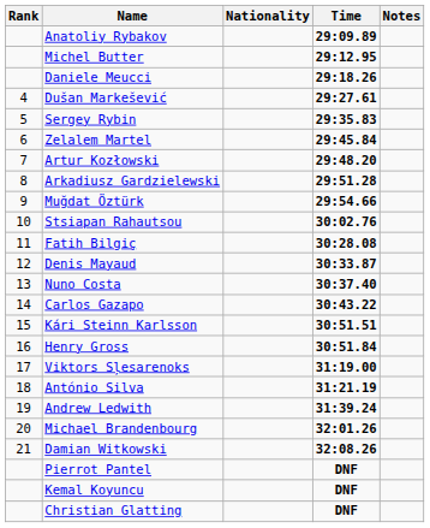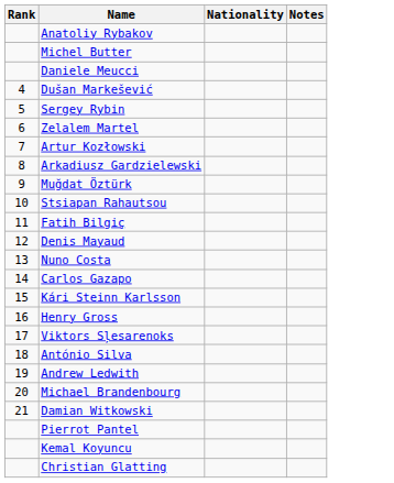 <table class="wikitable sortable" style="text-align:center">
 <tr>
 <th>Rank</th>
 <th>Name</th>
 <th>Nationality</th>
-<th>Time</th>
 <th>Notes</th>
 </tr>
 <tr>
 <td></td>
 <td align=left><a href='#'>Anatoliy Rybakov</a></td>
 <td align=left></td>
-<td><strong>29:09.89</strong></td>
 <td></td>
 </tr>
 <tr>
 <td></td>
 <td align=left><a href='#'>Michel Butter</a></td>
 <td align=left></td>
-<td><strong>29:12.95</strong></td>
 <td></td>
 </tr>
 <tr>
 <td></td>
 <td align=left><a href='#'>Daniele Meucci</a></td>
 <td align=left></td>
-<td><strong>29:18.26</strong></td>
 <td></td>
 </tr>
 <tr>
 <td>4</td>
 <td align=left><a href='#'>Dušan Markešević</a></td>
 <td align=left></td>
-<td><strong>29:27.61</strong></td>
 <td></td>
 </tr>
 <tr>
 <td>5</td>
 <td align=left><a href='#'>Sergey Rybin</a></td>
 <td align=left></td>
-<td><strong>29:35.83</strong></td>
 <td></td>
 </tr>
 <tr>
 <td>6</td>
 <td align=left><a href='#'>Zelalem Martel</a></td>
 <td align=left></td>
-<td><strong>29:45.84</strong></td>
 <td></td>
 </tr>
 <tr>
 <td>7</td>
 <td align=left><a href='#'>Artur Kozłowski</a></td>
 <td align=left></td>
-<td><strong>29:48.20</strong></td>
 <td></td>
 </tr>
 <tr>
 <td>8</td>
 <td align=left><a href='#'>Arkadiusz Gardzielewski</a></td>
 <td align=left></td>
-<td><strong>29:51.28</strong></td>
 <td></td>
 </tr>
 <tr>
 <td>9</td>
 <td align=left><a href='#'>Muğdat Öztürk</a></td>
 <td align=left></td>
-<td><strong>29:54.66</strong></td>
 <td></td>
 </tr>
 <tr>
 <td>10</td>
 <td align=left><a href='#'>Stsiapan Rahautsou</a></td>
 <td align=left></td>
-<td><strong>30:02.76</strong></td>
 <td></td>
 </tr>
 <tr>
 <td>11</td>
 <td align=left><a href='#'>Fatih Bilgiç</a></td>
 <td align=left></td>
-<td><strong>30:28.08</strong></td>
 <td></td>
 </tr>
 <tr>
 <td>12</td>
 <td align=left><a href='#'>Denis Mayaud</a></td>
 <td align=left></td>
-<td><strong>30:33.87</strong></td>
 <td></td>
 </tr>
 <tr>
 <td>13</td>
 <td align=left><a href='#'>Nuno Costa</a></td>
 <td align=left></td>
-<td><strong>30:37.40</strong></td>
 <td></td>
 </tr>
 <tr>
 <td>14</td>
 <td align=left><a href='#'>Carlos Gazapo</a></td>
 <td align=left></td>
-<td><strong>30:43.22</strong></td>
 <td></td>
 </tr>
 <tr>
 <td>15</td>
 <td align=left><a href='#'>Kári Steinn Karlsson</a></td>
 <td align=left></td>
-<td><strong>30:51.51</strong></td>
 <td></td>
 </tr>
 <tr>
 <td>16</td>
 <td align=left><a href='#'>Henry Gross</a></td>
 <td align=left></td>
-<td><strong>30:51.84</strong></td>
 <td></td>
 </tr>
 <tr>
 <td>17</td>
 <td align=left><a href='#'>Viktors Sļesarenoks</a></td>
 <td align=left></td>
-<td><strong>31:19.00</strong></td>
 <td></td>
 </tr>
 <tr>
 <td>18</td>
 <td align=left><a href='#'>António Silva</a></td>
 <td align=left></td>
-<td><strong>31:21.19</strong></td>
 <td></td>
 </tr>
 <tr>
 <td>19</td>
 <td align=left><a href='#'>Andrew Ledwith</a></td>
 <td align=left></td>
-<td><strong>31:39.24</strong></td>
 <td></td>
 </tr>
 <tr>
 <td>20</td>
 <td align=left><a href='#'>Michael Brandenbourg</a></td>
 <td align=left></td>
-<td><strong>32:01.26</strong></td>
 <td></td>
 </tr>
 <tr>
 <td>21</td>
 <td align=left><a href='#'>Damian Witkowski</a></td>
 <td align=left></td>
-<td><strong>32:08.26</strong></td>
 <td></td>
 </tr>
 <tr>
 <td></td>
 <td align=left><a href='#'>Pierrot Pantel</a></td>
 <td align=left></td>
-<td><strong>DNF</strong></td>
 <td></td>
 </tr>
 <tr>
 <td></td>
 <td align=left><a href='#'>Kemal Koyuncu</a></td>
 <td align=left></td>
-<td><strong>DNF</strong></td>
 <td></td>
 </tr>
 <tr>
 <td></td>
 <td align=left><a href='#'>Christian Glatting</a></td>
 <td align=left></td>
-<td><strong>DNF</strong></td>
 <td></td>
 </tr>
 </table>
